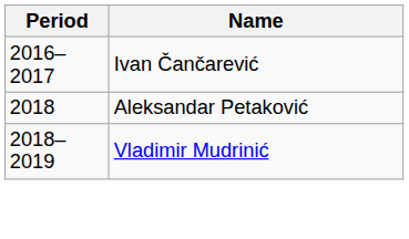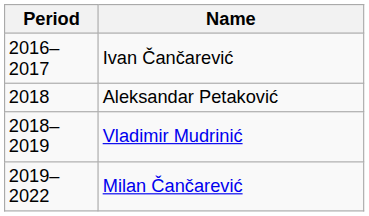 <table class="wikitable">
 <tr>
 <th width="75">Period</th>
 <th width="225">Name</th>
 </tr>
 <tr>
 <td>2016–2017</td>
 <td> Ivan Čančarević</td>
 </tr>
 <tr>
 <td>2018</td>
 <td> Aleksandar Petaković</td>
 </tr>
 <tr>
 <td>2018–2019</td>
 <td> <a href='#'>Vladimir Mudrinić</a></td>
 </tr>
+<tr>
+<td>2019–2022</td>
+<td> <a href='#'>Milan Čančarević</a></td>
+</tr>
 </table>
